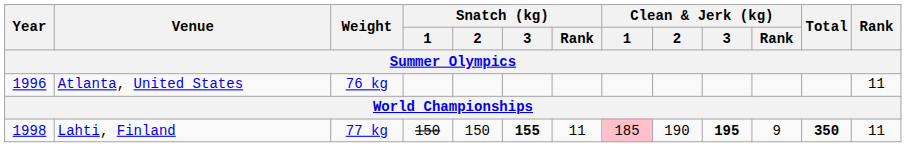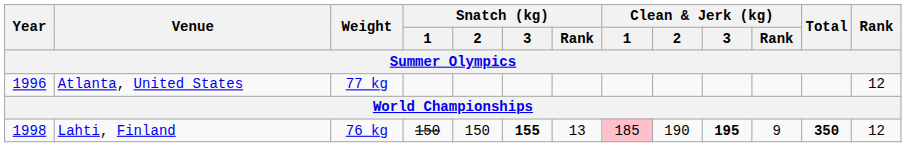 <table class = "wikitable" style="text-align:center;">
 <tr>
 <th rowspan=2 width=40>Year</th>
 <th rowspan=2 width=250>Venue</th>
 <th rowspan=2 width=60>Weight</th>
 <th colspan=4>Snatch (kg)</th>
 <th colspan=4>Clean & Jerk (kg)</th>
 <th rowspan=2 width=40>Total</th>
 <th rowspan=2 width=40>Rank</th>
 </tr>
 <tr>
 <th width=40>1</th>
 <th width=40>2</th>
 <th width=40>3</th>
 <th width=40>Rank</th>
 <th width=40>1</th>
 <th width=40>2</th>
 <th width=40>3</th>
 <th width=40>Rank</th>
 </tr>
 <tr>
 <th colspan=13><a href='#'>Summer Olympics</a></th>
 </tr>
 <tr>
 <td><a href='#'>1996</a></td>
 <td align=left> <a href='#'>Atlanta</a>, <a href='#'>United States</a></td>
-<td><a href='#'>76 kg</a></td>
+<td><a href='#'>77 kg</a></td>
 <td></td>
 <td></td>
 <td></td>
 <td></td>
 <td></td>
 <td></td>
 <td></td>
 <td></td>
 <td></td>
-<td>11</td>
+<td>12</td>
 </tr>
 <tr>
 <th colspan=13><a href='#'>World Championships</a></th>
 </tr>
 <tr>
 <td><a href='#'>1998</a></td>
 <td align=left> <a href='#'>Lahti</a>, <a href='#'>Finland</a></td>
-<td><a href='#'>77 kg</a></td>
+<td><a href='#'>76 kg</a></td>
 <td><s>150</s></td>
 <td>150</td>
 <td><strong>155</strong></td>
-<td>11</td>
+<td>13</td>
 <td style="background: pink;">185</td>
 <td>190</td>
 <td><strong>195</strong></td>
 <td>9</td>
 <td><strong>350</strong></td>
-<td>11</td>
+<td>12</td>
 </tr>
 </table>
